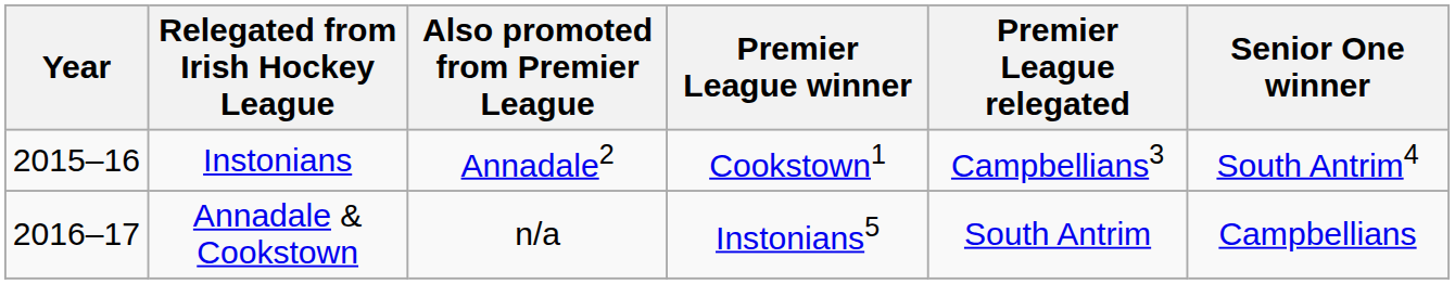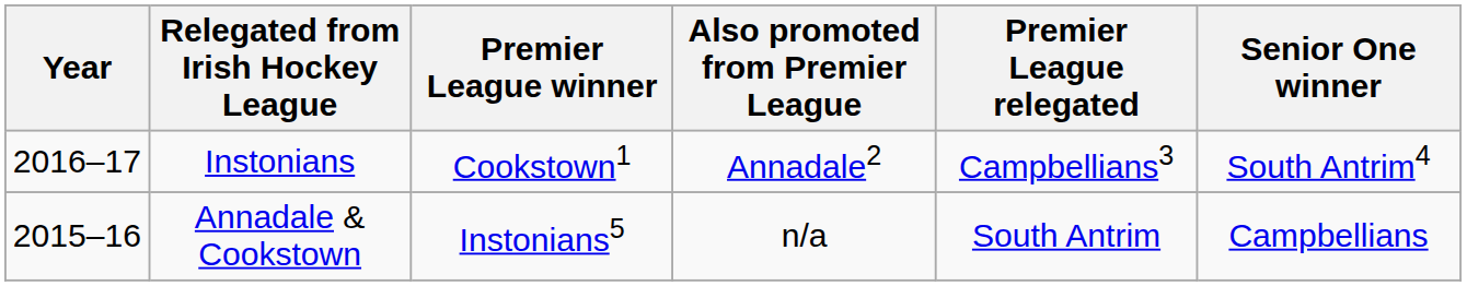 <table class="wikitable">
 <tr>
 <th>Year</th>
 <th width="120">Relegated from Irish Hockey League</th>
+<th width="120">Premier League winner</th>
 <th width="120">Also promoted from Premier League</th>
-<th width="120">Premier League winner</th>
 <th width="120">Premier League relegated</th>
 <th width="120">Senior One winner</th>
 </tr>
 <tr>
-<td align="center">2015–16</td>
+<td align="center">2016–17</td>
 <td align="center"><a href='#'>Instonians</a></td>
+<td align="center"><a href='#'>Cookstown</a><sup>1</sup></td>
 <td align="center"><a href='#'>Annadale</a><sup>2</sup></td>
-<td align="center"><a href='#'>Cookstown</a><sup>1</sup></td>
 <td align="center"><a href='#'>Campbellians</a><sup>3</sup></td>
 <td align="center"><a href='#'>South Antrim</a><sup>4</sup></td>
 </tr>
 <tr>
-<td align="center">2016–17</td>
+<td align="center">2015–16</td>
 <td align="center"><a href='#'>Annadale</a> & <a href='#'>Cookstown</a></td>
+<td align="center"><a href='#'>Instonians</a><sup>5</sup></td>
 <td align="center">n/a</td>
-<td align="center"><a href='#'>Instonians</a><sup>5</sup></td>
 <td align="center"><a href='#'>South Antrim</a></td>
 <td align="center"><a href='#'>Campbellians</a></td>
 </tr>
 </table>
